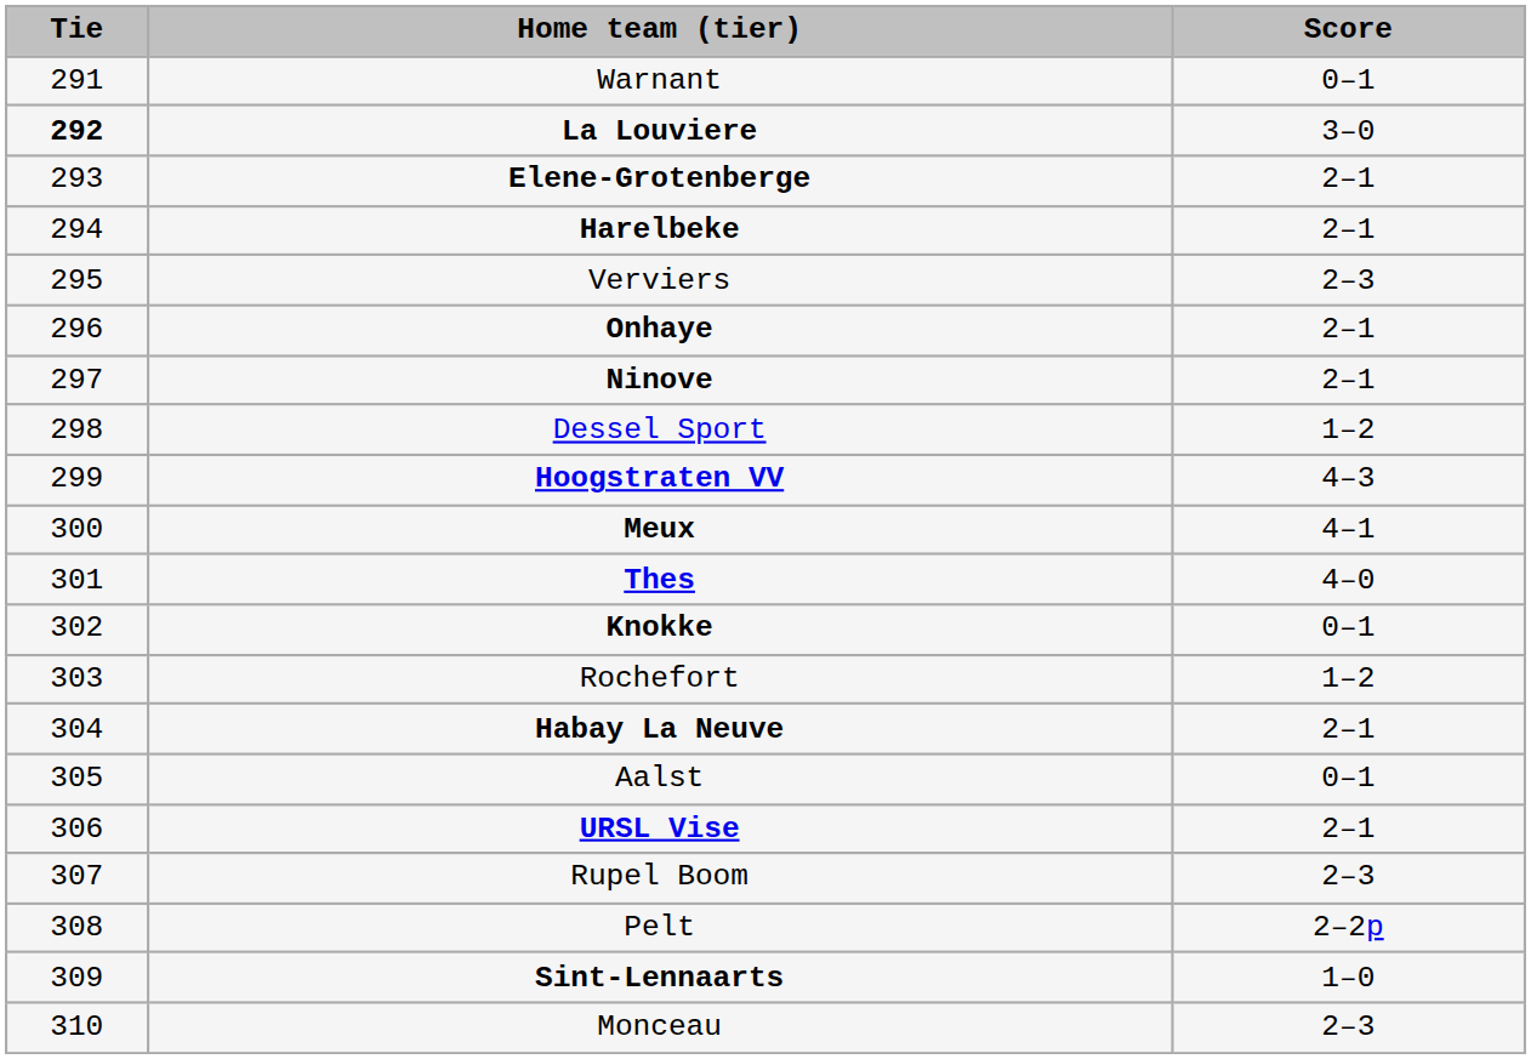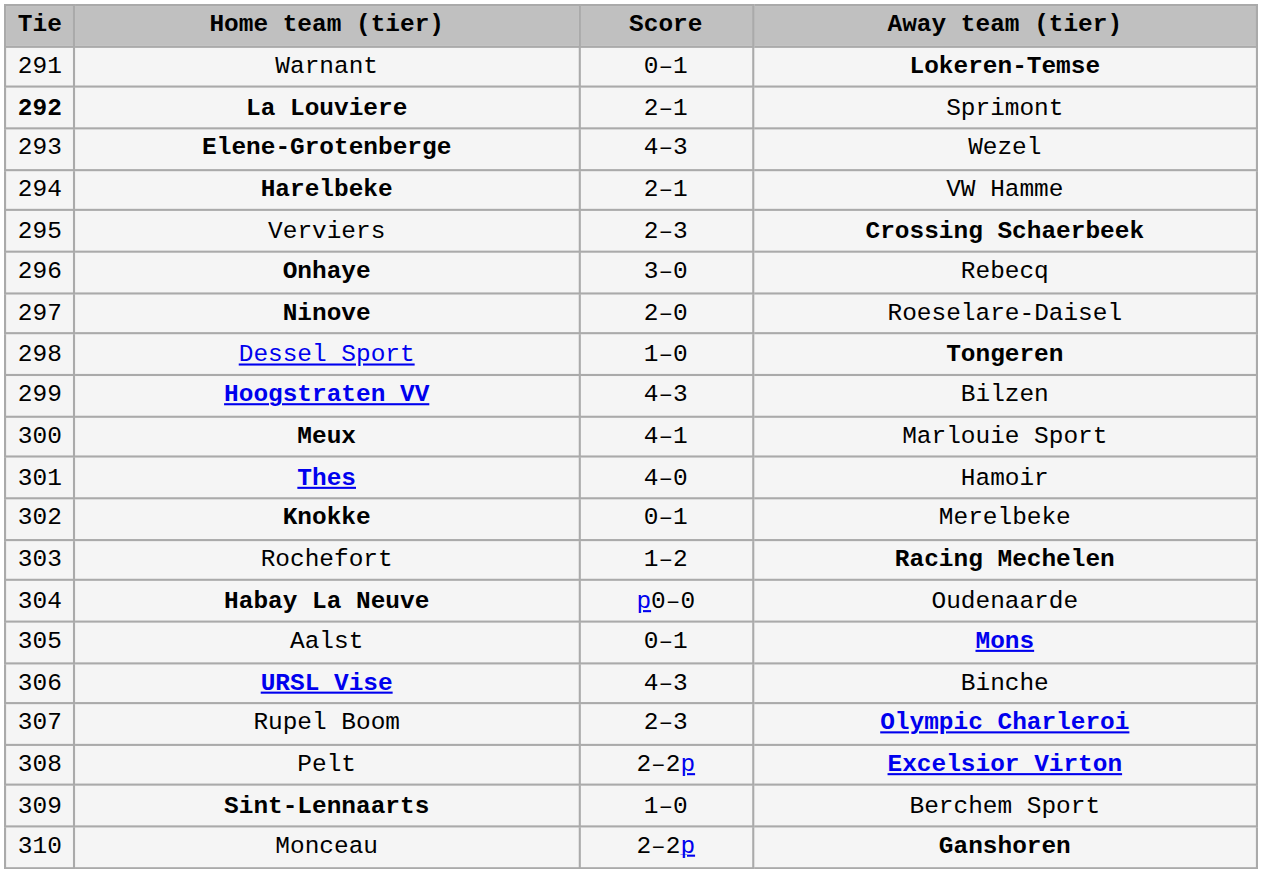 <table class="wikitable mw-collapsible" style="width: 600px; background:WhiteSmoke; text-align:center; font-size:90%">
 <tr>
 <td scope="col" style="width:  5.00%; background:silver;"><strong>Tie</strong></td>
 <td scope="col" style="width: 36.25%; background:silver;"><strong>Home team (tier)</strong></td>
 <td scope="col" style="width: 12.50%; background:silver;"><strong>Score</strong></td>
+<td scope="col" style="width: 36.25%; background:silver;"><strong>Away team (tier)</strong></td>
 </tr>
 <tr>
 <td>291</td>
 <td>Warnant</td>
 <td>0–1</td>
+<td><strong>Lokeren-Temse</strong></td>
 </tr>
 <tr>
 <td><strong>292</strong></td>
 <td><strong>La Louviere</strong></td>
-<td>3–0</td>
+<td>2–1</td>
+<td>Sprimont</td>
 </tr>
 <tr>
 <td>293</td>
 <td><strong>Elene-Grotenberge</strong></td>
-<td>2–1</td>
+<td>4–3</td>
+<td>Wezel</td>
 </tr>
 <tr>
 <td>294</td>
 <td><strong>Harelbeke</strong></td>
 <td>2–1</td>
+<td>VW Hamme</td>
 </tr>
 <tr>
 <td>295</td>
 <td>Verviers</td>
 <td>2–3</td>
+<td><strong>Crossing Schaerbeek</strong></td>
 </tr>
 <tr>
 <td>296</td>
 <td><strong>Onhaye</strong></td>
-<td>2–1</td>
+<td>3–0</td>
+<td>Rebecq</td>
 </tr>
 <tr>
 <td>297</td>
 <td><strong>Ninove</strong></td>
-<td>2–1</td>
+<td>2–0</td>
+<td>Roeselare-Daisel</td>
 </tr>
 <tr>
 <td>298</td>
 <td><a href='#'>Dessel Sport</a></td>
-<td>1–2</td>
+<td>1–0</td>
+<td><strong>Tongeren</strong></td>
 </tr>
 <tr>
 <td>299</td>
 <td><strong><a href='#'>Hoogstraten VV</a></strong></td>
 <td>4–3</td>
+<td>Bilzen</td>
 </tr>
 <tr>
 <td>300</td>
 <td><strong>Meux</strong></td>
 <td>4–1</td>
+<td>Marlouie Sport</td>
 </tr>
 <tr>
 <td>301</td>
 <td><a href='#'><strong>Thes</strong></a></td>
 <td>4–0</td>
+<td>Hamoir</td>
 </tr>
 <tr>
 <td>302</td>
 <td><strong>Knokke</strong></td>
 <td>0–1</td>
+<td>Merelbeke</td>
 </tr>
 <tr>
 <td>303</td>
 <td>Rochefort</td>
 <td>1–2</td>
+<td><strong>Racing Mechelen</strong></td>
 </tr>
 <tr>
 <td>304</td>
 <td><strong>Habay La Neuve</strong></td>
-<td>2–1</td>
+<td><a href='#'>p</a>0–0</td>
+<td>Oudenaarde</td>
 </tr>
 <tr>
 <td>305</td>
 <td>Aalst</td>
 <td>0–1</td>
+<td><a href='#'><strong>Mons</strong></a></td>
 </tr>
 <tr>
 <td>306</td>
 <td><a href='#'><strong>URSL Vise</strong></a></td>
-<td>2–1</td>
+<td>4–3</td>
+<td>Binche</td>
 </tr>
 <tr>
 <td>307</td>
 <td>Rupel Boom</td>
 <td>2–3</td>
+<td><a href='#'><strong>Olympic Charleroi</strong></a></td>
 </tr>
 <tr>
 <td>308</td>
 <td>Pelt</td>
 <td>2–2<a href='#'>p</a></td>
+<td><a href='#'><strong>Excelsior Virton</strong></a></td>
 </tr>
 <tr>
 <td>309</td>
 <td><strong>Sint-Lennaarts</strong></td>
 <td>1–0</td>
+<td>Berchem Sport</td>
 </tr>
 <tr>
 <td>310</td>
 <td>Monceau</td>
-<td>2–3</td>
+<td>2–2<a href='#'>p</a></td>
+<td><strong>Ganshoren</strong></td>
 </tr>
 </table>
